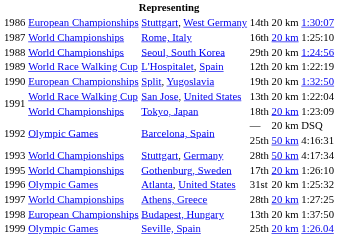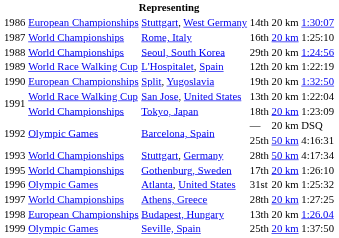 <table>
 <tr>
 <th colspan="6">Representing </th>
 </tr>
 <tr>
 <td>1986</td>
 <td><a href='#'>European Championships</a></td>
 <td><a href='#'>Stuttgart</a>, <a href='#'>West Germany</a></td>
 <td>14th</td>
 <td>20 km</td>
 <td><a href='#'>1:30:07</a></td>
 </tr>
 <tr>
 <td>1987</td>
 <td><a href='#'>World Championships</a></td>
 <td><a href='#'>Rome, Italy</a></td>
 <td>16th</td>
 <td><a href='#'>20 km</a></td>
 <td>1:25:10</td>
 </tr>
 <tr>
 <td>1988</td>
 <td><a href='#'>World Championships</a></td>
 <td><a href='#'>Seoul, South Korea</a></td>
 <td>29th</td>
 <td>20 km</td>
 <td><a href='#'>1:24:56</a></td>
 </tr>
 <tr>
 <td>1989</td>
 <td><a href='#'>World Race Walking Cup</a></td>
 <td><a href='#'>L'Hospitalet</a>, <a href='#'>Spain</a></td>
 <td>12th</td>
 <td>20 km</td>
 <td>1:22:19</td>
 </tr>
 <tr>
 <td>1990</td>
 <td><a href='#'>European Championships</a></td>
 <td><a href='#'>Split</a>, <a href='#'>Yugoslavia</a></td>
 <td>19th</td>
 <td>20 km</td>
 <td><a href='#'>1:32:50</a></td>
 </tr>
 <tr>
 <td rowspan=2>1991</td>
 <td><a href='#'>World Race Walking Cup</a></td>
 <td><a href='#'>San Jose</a>, <a href='#'>United States</a></td>
 <td>13th</td>
 <td>20 km</td>
 <td>1:22:04</td>
 </tr>
 <tr>
 <td><a href='#'>World Championships</a></td>
 <td><a href='#'>Tokyo, Japan</a></td>
 <td>18th</td>
 <td><a href='#'>20 km</a></td>
 <td>1:23:09</td>
 </tr>
 <tr>
 <td rowspan=2>1992</td>
 <td rowspan=2><a href='#'>Olympic Games</a></td>
 <td rowspan=2><a href='#'>Barcelona, Spain</a></td>
 <td>—</td>
 <td>20 km</td>
 <td>DSQ</td>
 </tr>
 <tr>
 <td>25th</td>
 <td><a href='#'>50 km</a></td>
 <td>4:16:31</td>
 </tr>
 <tr>
 <td>1993</td>
 <td><a href='#'>World Championships</a></td>
 <td><a href='#'>Stuttgart</a>, <a href='#'>Germany</a></td>
 <td>28th</td>
 <td><a href='#'>50 km</a></td>
 <td>4:17:34</td>
 </tr>
 <tr>
 <td>1995</td>
 <td><a href='#'>World Championships</a></td>
 <td><a href='#'>Gothenburg, Sweden</a></td>
 <td>17th</td>
 <td><a href='#'>20 km</a></td>
 <td>1:26:10</td>
 </tr>
 <tr>
 <td>1996</td>
 <td><a href='#'>Olympic Games</a></td>
 <td><a href='#'>Atlanta</a>, <a href='#'>United States</a></td>
 <td>31st</td>
 <td>20 km</td>
 <td>1:25:32</td>
 </tr>
 <tr>
 <td>1997</td>
 <td><a href='#'>World Championships</a></td>
 <td><a href='#'>Athens, Greece</a></td>
 <td>28th</td>
 <td><a href='#'>20 km</a></td>
 <td>1:27:25</td>
 </tr>
 <tr>
 <td>1998</td>
 <td><a href='#'>European Championships</a></td>
 <td><a href='#'>Budapest, Hungary</a></td>
 <td>13th</td>
 <td>20 km</td>
-<td>1:37:50</td>
+<td><a href='#'>1:26.04</a></td>
 </tr>
 <tr>
 <td>1999</td>
 <td><a href='#'>Olympic Games</a></td>
 <td><a href='#'>Seville, Spain</a></td>
 <td>25th</td>
 <td><a href='#'>20 km</a></td>
-<td><a href='#'>1:26.04</a></td>
+<td>1:37:50</td>
 </tr>
 </table>
